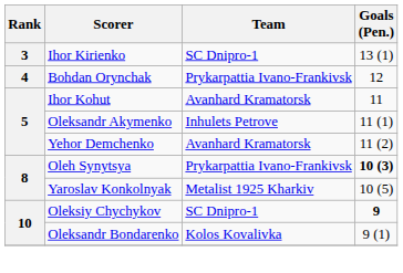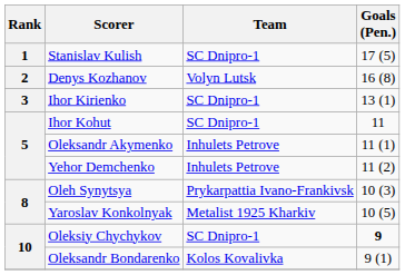 <table class="wikitable">
 <tr>
 <th>Rank</th>
 <th>Scorer</th>
 <th>Team</th>
 <th>Goals<br>(Pen.)</th>
 </tr>
 <tr>
+<th align=center rowspan=1>1</th>
+<td> <a href='#'>Stanislav Kulish</a></td>
+<td><a href='#'>SC Dnipro-1</a></td>
+<td align=center>17 (5)</td>
+</tr>
+<tr>
+<th align=center rowspan=1>2</th>
+<td> <a href='#'>Denys Kozhanov</a></td>
+<td><a href='#'>Volyn Lutsk</a></td>
+<td align=center>16 (8)</td>
+</tr>
+<tr>
 <th align=center rowspan=1>3</th>
 <td> <a href='#'>Ihor Kirienko</a></td>
 <td><a href='#'>SC Dnipro-1</a></td>
 <td align=center>13 (1)</td>
 </tr>
 <tr>
-<th align=center rowspan=1>4</th>
-<td> <a href='#'>Bohdan Orynchak</a></td>
-<td><a href='#'>Prykarpattia Ivano-Frankivsk</a></td>
-<td align=center>12</td>
-</tr>
-<tr>
 <th align=center rowspan=3>5</th>
 <td> <a href='#'>Ihor Kohut</a></td>
-<td><a href='#'>Avanhard Kramatorsk</a></td>
+<td><a href='#'>SC Dnipro-1</a></td>
 <td align=center>11</td>
 </tr>
 <tr>
 <td> <a href='#'>Oleksandr Akymenko</a></td>
 <td><a href='#'>Inhulets Petrove</a></td>
 <td align=center>11 (1)</td>
 </tr>
 <tr>
 <td> <a href='#'>Yehor Demchenko</a></td>
-<td><a href='#'>Avanhard Kramatorsk</a></td>
+<td><a href='#'>Inhulets Petrove</a></td>
 <td align=center>11 (2)</td>
 </tr>
 <tr>
 <th align=center rowspan=2>8</th>
 <td> <a href='#'>Oleh Synytsya</a></td>
 <td><a href='#'>Prykarpattia Ivano-Frankivsk</a></td>
-<td align=center><strong>10 (3)</strong></td>
+<td align=center>10 (3)</td>
 </tr>
 <tr>
 <td> <a href='#'>Yaroslav Konkolnyak</a></td>
 <td><a href='#'>Metalist 1925 Kharkiv</a></td>
 <td align=center>10 (5)</td>
 </tr>
 <tr>
 <th align=center rowspan=2>10</th>
 <td> <a href='#'>Oleksiy Chychykov</a></td>
 <td><a href='#'>SC Dnipro-1</a></td>
 <td align=center><strong>9</strong></td>
 </tr>
 <tr>
 <td> <a href='#'>Oleksandr Bondarenko</a></td>
 <td><a href='#'>Kolos Kovalivka</a></td>
 <td align=center>9 (1)</td>
 </tr>
 <tr>
 </tr>
 </table>
